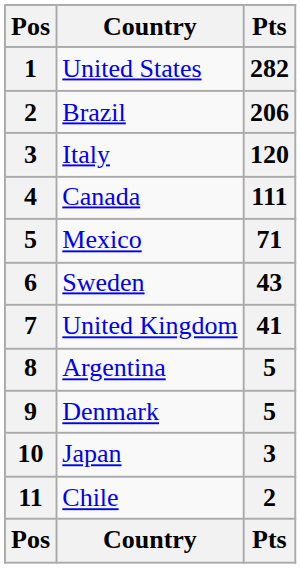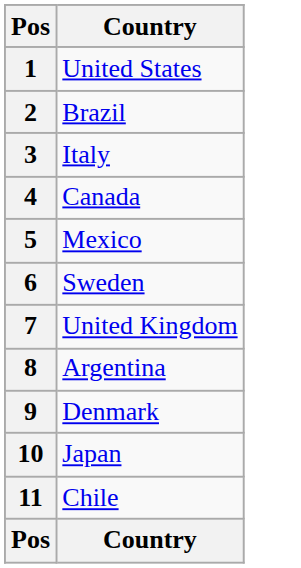 <table class="wikitable" style="font-size: 85%;; text-align:center;">
 <tr valign="top">
 <th valign="middle">Pos</th>
 <th valign="middle">Country</th>
-<th valign="middle">Pts</th>
 </tr>
 <tr>
 <th>1</th>
 <td align="left"> <a href='#'>United States</a></td>
-<th>282</th>
 </tr>
 <tr>
 <th>2</th>
 <td align="left"> <a href='#'>Brazil</a></td>
-<th>206</th>
 </tr>
 <tr>
 <th>3</th>
 <td align="left"> <a href='#'>Italy</a></td>
-<th>120</th>
 </tr>
 <tr>
 <th>4</th>
 <td align="left"> <a href='#'>Canada</a></td>
-<th>111</th>
 </tr>
 <tr>
 <th>5</th>
 <td align="left"> <a href='#'>Mexico</a></td>
-<th>71</th>
 </tr>
 <tr>
 <th>6</th>
 <td align="left"> <a href='#'>Sweden</a></td>
-<th>43</th>
 </tr>
 <tr>
 <th>7</th>
 <td align="left"> <a href='#'>United Kingdom</a></td>
-<th>41</th>
 </tr>
 <tr>
 <th>8</th>
 <td align="left"> <a href='#'>Argentina</a></td>
-<th>5</th>
 </tr>
 <tr>
 <th>9</th>
 <td align="left"> <a href='#'>Denmark</a></td>
-<th>5</th>
 </tr>
 <tr>
 <th>10</th>
 <td align="left"> <a href='#'>Japan</a></td>
-<th>3</th>
 </tr>
 <tr>
 <th>11</th>
 <td align="left"> <a href='#'>Chile</a></td>
-<th>2</th>
 </tr>
 <tr style="background: #f9f9f9;" valign="top">
 <th valign="middle">Pos</th>
 <th valign="middle">Country</th>
-<th valign="middle">Pts</th>
 </tr>
 </table>
